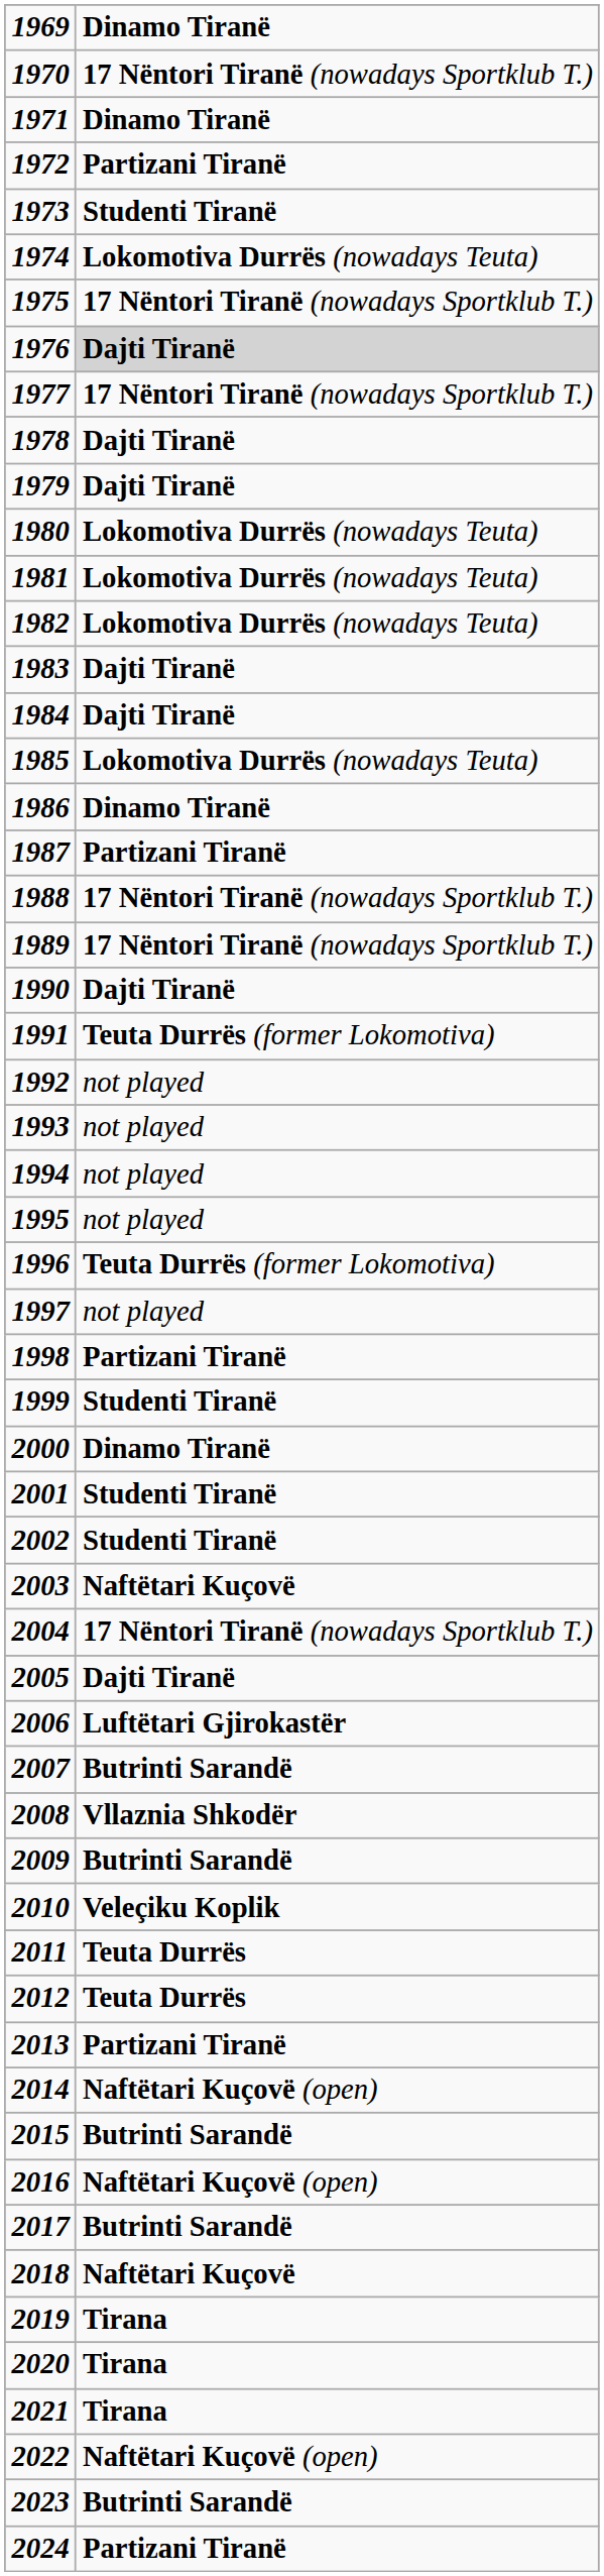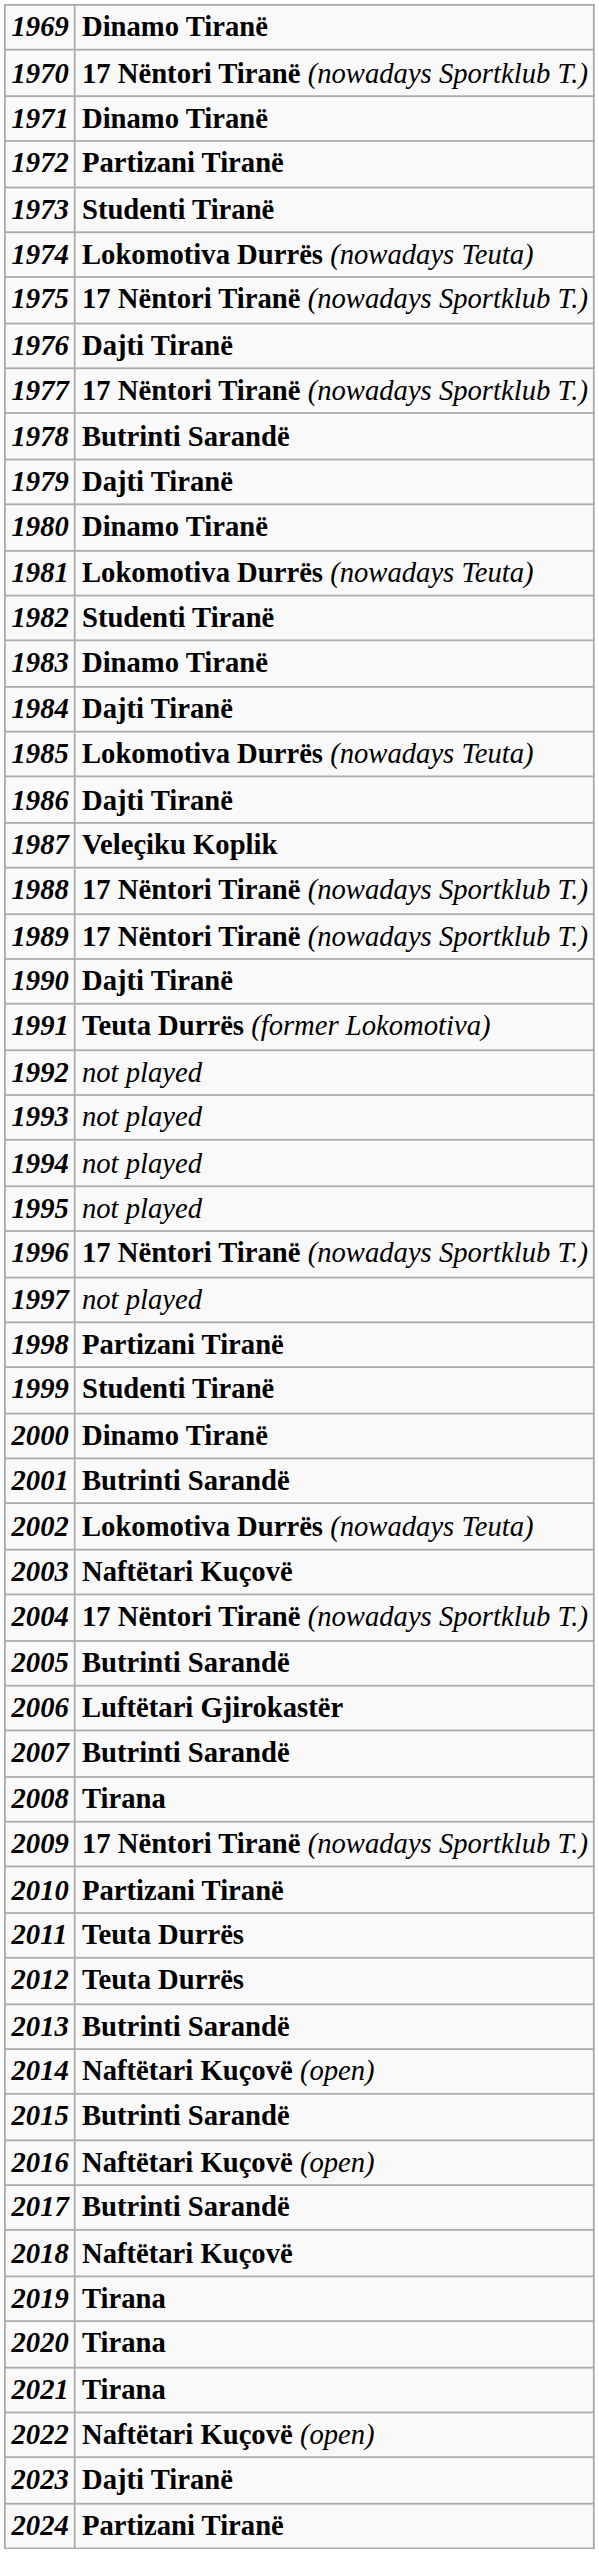 <table class="wikitable">
 <tr>
 <td><strong><em>1969</em></strong></td>
 <td><strong>Dinamo Tiranë</strong></td>
 </tr>
 <tr>
 <td><strong><em>1970</em></strong></td>
 <td><strong>17 Nëntori Tiranë</strong> <em>(nowadays Sportklub T.)</em></td>
 </tr>
 <tr>
 <td><strong><em>1971</em></strong></td>
 <td><strong>Dinamo Tiranë</strong></td>
 </tr>
 <tr>
 <td><strong><em>1972</em></strong></td>
 <td><strong>Partizani Tiranë</strong></td>
 </tr>
 <tr>
 <td><strong><em>1973</em></strong></td>
 <td><strong>Studenti Tiranë</strong></td>
 </tr>
 <tr>
 <td><strong><em>1974</em></strong></td>
 <td><strong>Lokomotiva Durrës</strong> <em>(nowadays Teuta)</em></td>
 </tr>
 <tr>
 <td><strong><em>1975</em></strong></td>
 <td><strong>17 Nëntori Tiranë</strong> <em>(nowadays Sportklub T.)</em></td>
 </tr>
 <tr>
 <td><strong><em>1976</em></strong></td>
-<td style="background: lightgrey;"><strong>Dajti Tiranë</strong></td>
+<td><strong>Dajti Tiranë</strong></td>
 </tr>
 <tr>
 <td><strong><em>1977</em></strong></td>
 <td><strong>17 Nëntori Tiranë</strong> <em>(nowadays Sportklub T.)</em></td>
 </tr>
 <tr>
 <td><strong><em>1978</em></strong></td>
-<td><strong>Dajti Tiranë</strong></td>
+<td><strong>Butrinti Sarandë</strong></td>
 </tr>
 <tr>
 <td><strong><em>1979</em></strong></td>
 <td><strong>Dajti Tiranë</strong></td>
 </tr>
 <tr>
 <td><strong><em>1980</em></strong></td>
-<td><strong>Lokomotiva Durrës</strong> <em>(nowadays Teuta)</em></td>
+<td><strong>Dinamo Tiranë</strong></td>
 </tr>
 <tr>
 <td><strong><em>1981</em></strong></td>
 <td><strong>Lokomotiva Durrës</strong> <em>(nowadays Teuta)</em></td>
 </tr>
 <tr>
 <td><strong><em>1982</em></strong></td>
-<td><strong>Lokomotiva Durrës</strong> <em>(nowadays Teuta)</em></td>
+<td><strong>Studenti Tiranë</strong></td>
 </tr>
 <tr>
 <td><strong><em>1983</em></strong></td>
-<td><strong>Dajti Tiranë</strong></td>
+<td><strong>Dinamo Tiranë</strong></td>
 </tr>
 <tr>
 <td><strong><em>1984</em></strong></td>
 <td><strong>Dajti Tiranë</strong></td>
 </tr>
 <tr>
 <td><strong><em>1985</em></strong></td>
 <td><strong>Lokomotiva Durrës</strong> <em>(nowadays Teuta)</em></td>
 </tr>
 <tr>
 <td><strong><em>1986</em></strong></td>
-<td><strong>Dinamo Tiranë</strong></td>
+<td><strong>Dajti Tiranë</strong></td>
 </tr>
 <tr>
 <td><strong><em>1987</em></strong></td>
-<td><strong>Partizani Tiranë</strong></td>
+<td><strong>Veleçiku Koplik</strong></td>
 </tr>
 <tr>
 <td><strong><em>1988</em></strong></td>
 <td><strong>17 Nëntori Tiranë</strong> <em>(nowadays Sportklub T.)</em></td>
 </tr>
 <tr>
 <td><strong><em>1989</em></strong></td>
 <td><strong>17 Nëntori Tiranë</strong> <em>(nowadays Sportklub T.)</em></td>
 </tr>
 <tr>
 <td><strong><em>1990</em></strong></td>
 <td><strong>Dajti Tiranë</strong></td>
 </tr>
 <tr>
 <td><strong><em>1991</em></strong></td>
 <td><strong>Teuta Durrës</strong> <em>(former Lokomotiva)</em></td>
 </tr>
 <tr>
 <td><strong><em>1992</em></strong></td>
 <td><em>not played</em></td>
 </tr>
 <tr>
 <td><strong><em>1993</em></strong></td>
 <td><em>not played</em></td>
 </tr>
 <tr>
 <td><strong><em>1994</em></strong></td>
 <td><em>not played</em></td>
 </tr>
 <tr>
 <td><strong><em>1995</em></strong></td>
 <td><em>not played</em></td>
 </tr>
 <tr>
 <td><strong><em>1996</em></strong></td>
-<td><strong>Teuta Durrës</strong> <em>(former Lokomotiva)</em></td>
+<td><strong>17 Nëntori Tiranë</strong> <em>(nowadays Sportklub T.)</em></td>
 </tr>
 <tr>
 <td><strong><em>1997</em></strong></td>
 <td><em>not played</em></td>
 </tr>
 <tr>
 <td><strong><em>1998</em></strong></td>
 <td><strong>Partizani Tiranë</strong></td>
 </tr>
 <tr>
 <td><strong><em>1999</em></strong></td>
 <td><strong>Studenti Tiranë</strong></td>
 </tr>
 <tr>
 <td><strong><em>2000</em></strong></td>
 <td><strong>Dinamo Tiranë</strong></td>
 </tr>
 <tr>
 <td><strong><em>2001</em></strong></td>
-<td><strong>Studenti Tiranë</strong></td>
+<td><strong>Butrinti Sarandë</strong></td>
 </tr>
 <tr>
 <td><strong><em>2002</em></strong></td>
-<td><strong>Studenti Tiranë</strong></td>
+<td><strong>Lokomotiva Durrës</strong> <em>(nowadays Teuta)</em></td>
 </tr>
 <tr>
 <td><strong><em>2003</em></strong></td>
 <td><strong>Naftëtari Kuçovë</strong></td>
 </tr>
 <tr>
 <td><strong><em>2004</em></strong></td>
 <td><strong>17 Nëntori Tiranë</strong> <em>(nowadays Sportklub T.)</em></td>
 </tr>
 <tr>
 <td><strong><em>2005</em></strong></td>
-<td><strong>Dajti Tiranë</strong></td>
+<td><strong>Butrinti Sarandë</strong></td>
 </tr>
 <tr>
 <td><strong><em>2006</em></strong></td>
 <td><strong>Luftëtari Gjirokastër</strong></td>
 </tr>
 <tr>
 <td><strong><em>2007</em></strong></td>
 <td><strong>Butrinti Sarandë</strong></td>
 </tr>
 <tr>
 <td><strong><em>2008</em></strong></td>
-<td><strong>Vllaznia Shkodër</strong></td>
+<td><strong>Tirana</strong></td>
 </tr>
 <tr>
 <td><strong><em>2009</em></strong></td>
-<td><strong>Butrinti Sarandë</strong></td>
+<td><strong>17 Nëntori Tiranë</strong> <em>(nowadays Sportklub T.)</em></td>
 </tr>
 <tr>
 <td><strong><em>2010</em></strong></td>
-<td><strong>Veleçiku Koplik</strong></td>
+<td><strong>Partizani Tiranë</strong></td>
 </tr>
 <tr>
 <td><strong><em>2011</em></strong></td>
 <td><strong>Teuta Durrës</strong></td>
 </tr>
 <tr>
 <td><strong><em>2012</em></strong></td>
 <td><strong>Teuta Durrës</strong></td>
 </tr>
 <tr>
 <td><strong><em>2013</em></strong></td>
-<td><strong>Partizani Tiranë</strong></td>
+<td><strong>Butrinti Sarandë</strong></td>
 </tr>
 <tr>
 <td><strong><em>2014</em></strong></td>
 <td><strong>Naftëtari Kuçovë</strong> <em>(open)</em></td>
 </tr>
 <tr>
 <td><strong><em>2015</em></strong></td>
 <td><strong>Butrinti Sarandë</strong></td>
 </tr>
 <tr>
 <td><strong><em>2016</em></strong></td>
 <td><strong>Naftëtari Kuçovë</strong> <em>(open)</em></td>
 </tr>
 <tr>
 <td><strong><em>2017</em></strong></td>
 <td><strong>Butrinti Sarandë</strong></td>
 </tr>
 <tr>
 <td><strong><em>2018</em></strong></td>
 <td><strong>Naftëtari Kuçovë</strong></td>
 </tr>
 <tr>
 <td><strong><em>2019</em></strong></td>
 <td><strong>Tirana</strong></td>
 </tr>
 <tr>
 <td><strong><em>2020</em></strong></td>
 <td><strong>Tirana</strong></td>
 </tr>
 <tr>
 <td><strong><em>2021</em></strong></td>
 <td><strong>Tirana</strong></td>
 </tr>
 <tr>
 <td><strong><em>2022</em></strong></td>
 <td><strong>Naftëtari Kuçovë</strong> <em>(open)</em></td>
 </tr>
 <tr>
 <td><strong><em>2023</em></strong></td>
-<td><strong>Butrinti Sarandë</strong></td>
+<td><strong>Dajti Tiranë</strong></td>
 </tr>
 <tr>
 <td><strong><em>2024</em></strong></td>
 <td><strong>Partizani Tiranë</strong></td>
 </tr>
 </table>
